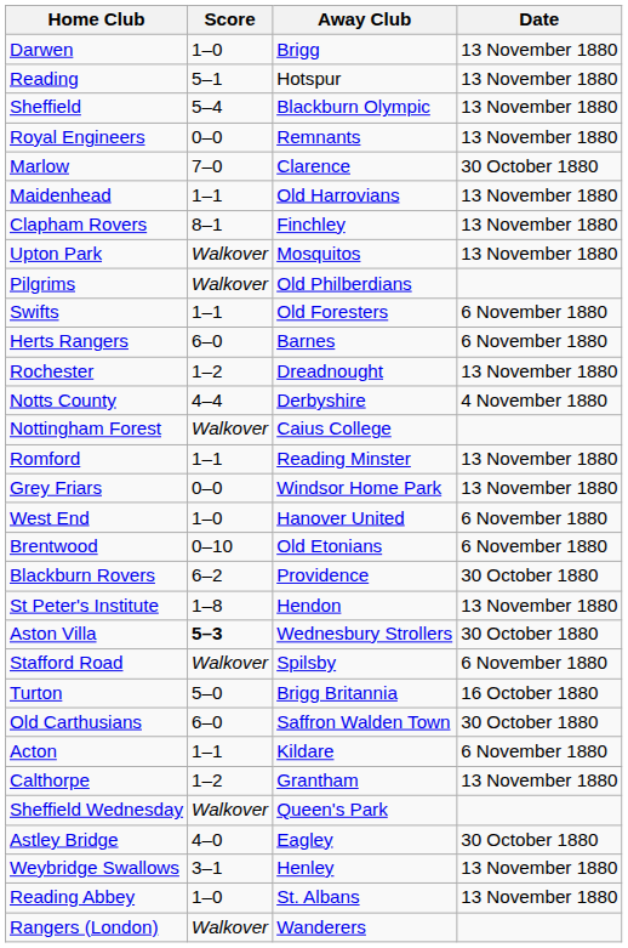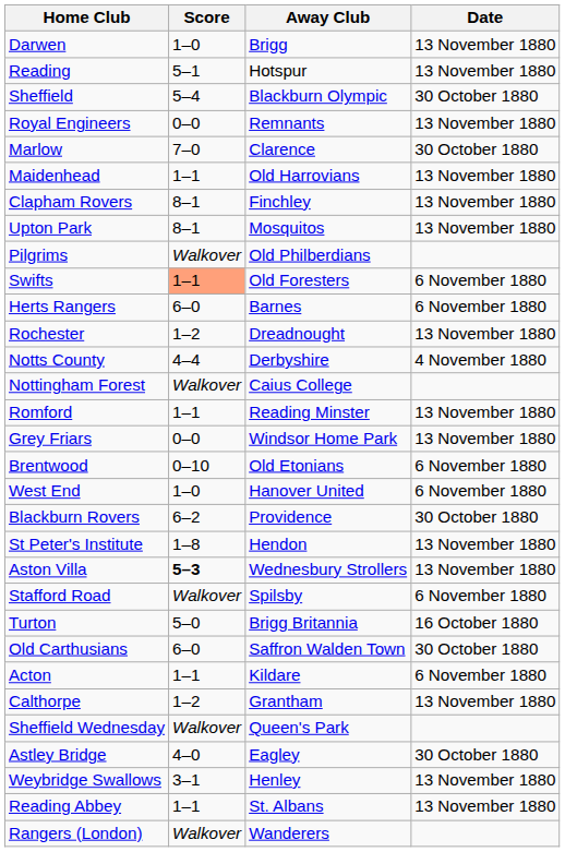 <table class="wikitable">
 <tr>
 <th>Home Club</th>
 <th>Score</th>
 <th>Away Club</th>
 <th>Date</th>
 </tr>
 <tr>
 <td><a href='#'>Darwen</a></td>
 <td>1–0</td>
 <td><a href='#'>Brigg</a></td>
 <td>13 November 1880</td>
 </tr>
 <tr>
 <td><a href='#'>Reading</a></td>
 <td>5–1</td>
 <td>Hotspur</td>
 <td>13 November 1880</td>
 </tr>
 <tr>
 <td><a href='#'>Sheffield</a></td>
 <td>5–4</td>
 <td><a href='#'>Blackburn Olympic</a></td>
-<td>13 November 1880</td>
+<td>30 October 1880</td>
 </tr>
 <tr>
 <td><a href='#'>Royal Engineers</a></td>
 <td>0–0</td>
 <td><a href='#'>Remnants</a></td>
 <td>13 November 1880</td>
 </tr>
 <tr>
 <td><a href='#'>Marlow</a></td>
 <td>7–0</td>
 <td><a href='#'>Clarence</a></td>
 <td>30 October 1880</td>
 </tr>
 <tr>
 <td><a href='#'>Maidenhead</a></td>
 <td>1–1</td>
 <td><a href='#'>Old Harrovians</a></td>
 <td>13 November 1880</td>
 </tr>
 <tr>
 <td><a href='#'>Clapham Rovers</a></td>
 <td>8–1</td>
 <td><a href='#'>Finchley</a></td>
 <td>13 November 1880</td>
 </tr>
 <tr>
 <td><a href='#'>Upton Park</a></td>
-<td><em>Walkover</em></td>
+<td>8–1</td>
 <td><a href='#'>Mosquitos</a></td>
 <td>13 November 1880</td>
 </tr>
 <tr>
 <td><a href='#'>Pilgrims</a></td>
 <td><em>Walkover</em></td>
 <td><a href='#'>Old Philberdians</a></td>
 <td></td>
 </tr>
 <tr>
 <td><a href='#'>Swifts</a></td>
-<td>1–1</td>
+<td style="background: lightsalmon;">1–1</td>
 <td><a href='#'>Old Foresters</a></td>
 <td>6 November 1880</td>
 </tr>
 <tr>
 <td><a href='#'>Herts Rangers</a></td>
 <td>6–0</td>
 <td><a href='#'>Barnes</a></td>
 <td>6 November 1880</td>
 </tr>
 <tr>
 <td><a href='#'>Rochester</a></td>
 <td>1–2</td>
 <td><a href='#'>Dreadnought</a></td>
 <td>13 November 1880</td>
 </tr>
 <tr>
 <td><a href='#'>Notts County</a></td>
 <td>4–4</td>
 <td><a href='#'>Derbyshire</a></td>
 <td>4 November 1880</td>
 </tr>
 <tr>
 <td><a href='#'>Nottingham Forest</a></td>
 <td><em>Walkover</em></td>
 <td><a href='#'>Caius College</a></td>
 <td></td>
 </tr>
 <tr>
 <td><a href='#'>Romford</a></td>
 <td>1–1</td>
 <td><a href='#'>Reading Minster</a></td>
 <td>13 November 1880</td>
 </tr>
 <tr>
 <td><a href='#'>Grey Friars</a></td>
 <td>0–0</td>
 <td><a href='#'>Windsor Home Park</a></td>
 <td>13 November 1880</td>
 </tr>
 <tr>
+<td><a href='#'>Brentwood</a></td>
+<td>0–10</td>
+<td><a href='#'>Old Etonians</a></td>
+<td>6 November 1880</td>
+</tr>
+<tr>
 <td><a href='#'>West End</a></td>
 <td>1–0</td>
 <td><a href='#'>Hanover United</a></td>
-<td>6 November 1880</td>
-</tr>
-<tr>
-<td><a href='#'>Brentwood</a></td>
-<td>0–10</td>
-<td><a href='#'>Old Etonians</a></td>
 <td>6 November 1880</td>
 </tr>
 <tr>
 <td><a href='#'>Blackburn Rovers</a></td>
 <td>6–2</td>
 <td><a href='#'>Providence</a></td>
 <td>30 October 1880</td>
 </tr>
 <tr>
 <td><a href='#'>St Peter's Institute</a></td>
 <td>1–8</td>
 <td><a href='#'>Hendon</a></td>
 <td>13 November 1880</td>
 </tr>
 <tr>
 <td><a href='#'>Aston Villa</a></td>
 <td><strong>5–3</strong></td>
 <td><a href='#'>Wednesbury Strollers</a></td>
-<td>30 October 1880</td>
+<td>13 November 1880</td>
 </tr>
 <tr>
 <td><a href='#'>Stafford Road</a></td>
 <td><em>Walkover</em></td>
 <td><a href='#'>Spilsby</a></td>
 <td>6 November 1880</td>
 </tr>
 <tr>
 <td><a href='#'>Turton</a></td>
 <td>5–0</td>
 <td><a href='#'>Brigg Britannia</a></td>
 <td>16 October 1880</td>
 </tr>
 <tr>
 <td><a href='#'>Old Carthusians</a></td>
 <td>6–0</td>
 <td><a href='#'>Saffron Walden Town</a></td>
 <td>30 October 1880</td>
 </tr>
 <tr>
 <td><a href='#'>Acton</a></td>
 <td>1–1</td>
 <td><a href='#'>Kildare</a></td>
 <td>6 November 1880</td>
 </tr>
 <tr>
 <td><a href='#'>Calthorpe</a></td>
 <td>1–2</td>
 <td><a href='#'>Grantham</a></td>
 <td>13 November 1880</td>
 </tr>
 <tr>
 <td><a href='#'>Sheffield Wednesday</a></td>
 <td><em>Walkover</em></td>
 <td><a href='#'>Queen's Park</a></td>
 <td></td>
 </tr>
 <tr>
 <td><a href='#'>Astley Bridge</a></td>
 <td>4–0</td>
 <td><a href='#'>Eagley</a></td>
 <td>30 October 1880</td>
 </tr>
 <tr>
 <td><a href='#'>Weybridge Swallows</a></td>
 <td>3–1</td>
 <td><a href='#'>Henley</a></td>
 <td>13 November 1880</td>
 </tr>
 <tr>
 <td><a href='#'>Reading Abbey</a></td>
-<td>1–0</td>
+<td>1–1</td>
 <td><a href='#'>St. Albans</a></td>
 <td>13 November 1880</td>
 </tr>
 <tr>
 <td><a href='#'>Rangers (London)</a></td>
 <td><em>Walkover</em></td>
 <td><a href='#'>Wanderers</a></td>
 <td></td>
 </tr>
 </table>
